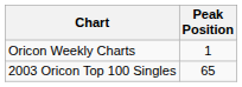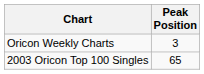 <table class="wikitable">
 <tr>
 <th>Chart</th>
 <th>Peak<br>Position</th>
 </tr>
 <tr>
 <td>Oricon Weekly Charts</td>
-<td align="center">1</td>
+<td align="center">3</td>
 </tr>
 <tr>
 <td>2003 Oricon Top 100 Singles</td>
 <td align="center">65</td>
 </tr>
 </table>
